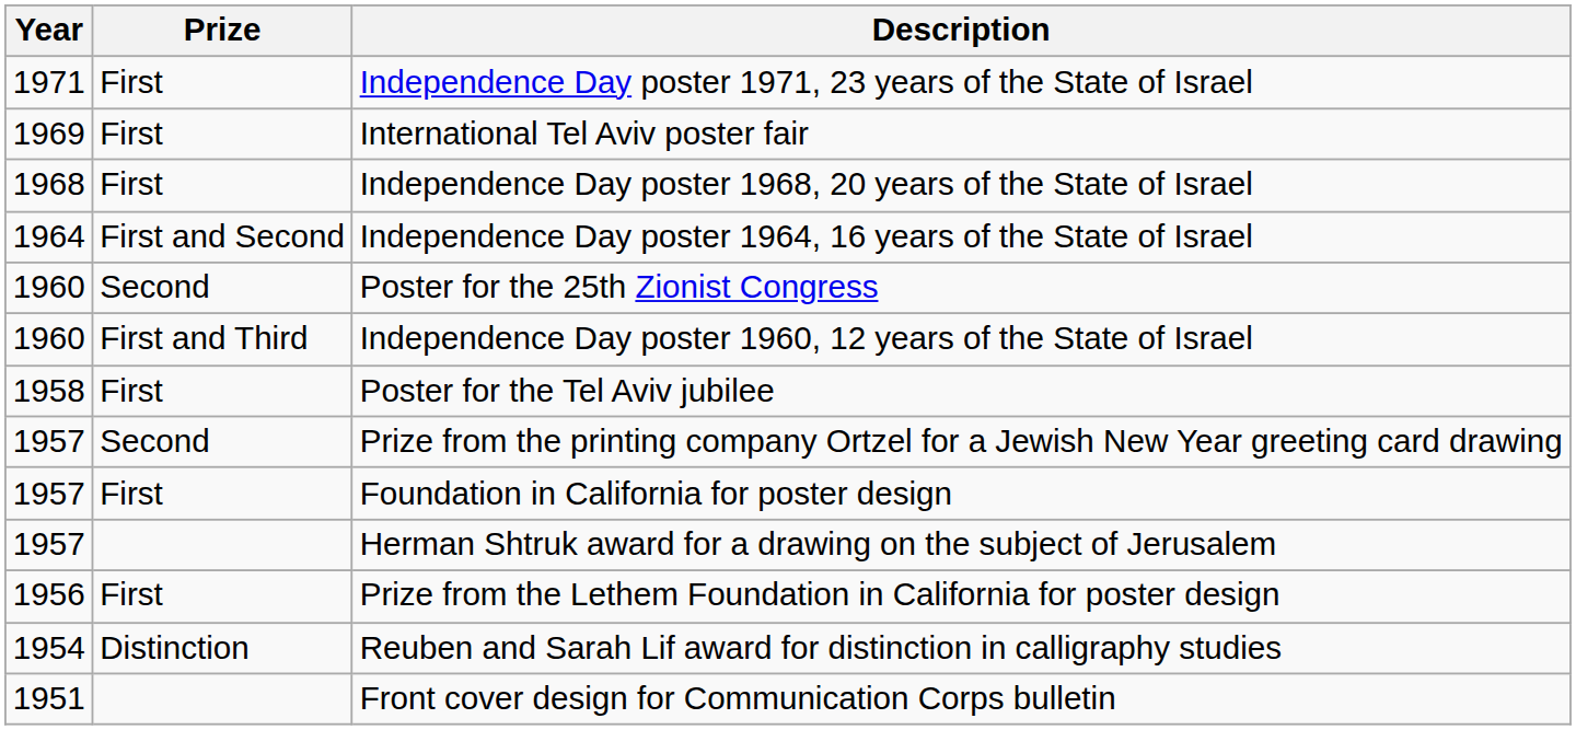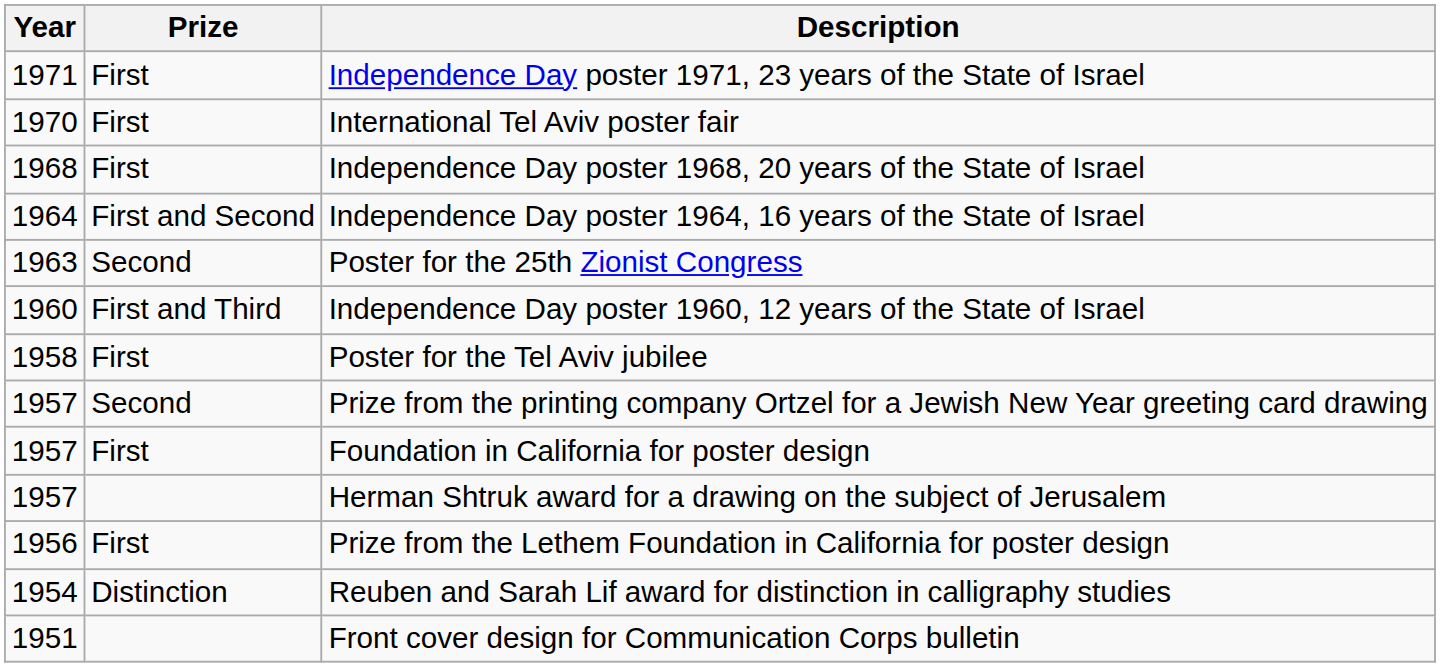 <table class="wikitable sortable">
 <tr>
 <th>Year</th>
 <th>Prize</th>
 <th>Description</th>
 </tr>
 <tr>
 <td>1971</td>
 <td>First</td>
 <td><a href='#'>Independence Day</a> poster 1971, 23 years of the State of Israel</td>
 </tr>
 <tr>
-<td>1969</td>
+<td>1970</td>
 <td>First</td>
 <td>International Tel Aviv poster fair</td>
 </tr>
 <tr>
 <td>1968</td>
 <td>First</td>
 <td>Independence Day poster 1968, 20 years of the State of Israel</td>
 </tr>
 <tr>
 <td>1964</td>
 <td>First and Second</td>
 <td>Independence Day poster 1964, 16 years of the State of Israel</td>
 </tr>
 <tr>
-<td>1960</td>
+<td>1963</td>
 <td>Second</td>
 <td>Poster for the 25th <a href='#'>Zionist Congress</a></td>
 </tr>
 <tr>
 <td>1960</td>
 <td>First and Third</td>
 <td>Independence Day poster 1960, 12 years of the State of Israel</td>
 </tr>
 <tr>
 <td>1958</td>
 <td>First</td>
 <td>Poster for the Tel Aviv jubilee</td>
 </tr>
 <tr>
 <td>1957</td>
 <td>Second</td>
 <td>Prize from the printing company Ortzel for a Jewish New Year greeting card drawing</td>
 </tr>
 <tr>
 <td>1957</td>
 <td>First</td>
 <td>Foundation in California for poster design</td>
 </tr>
 <tr>
 <td>1957</td>
 <td></td>
 <td>Herman Shtruk award for a drawing on the subject of Jerusalem</td>
 </tr>
 <tr>
 <td>1956</td>
 <td>First</td>
 <td>Prize from the Lethem Foundation in California for poster design</td>
 </tr>
 <tr>
 <td>1954</td>
 <td>Distinction</td>
 <td>Reuben and Sarah Lif award for distinction in calligraphy studies</td>
 </tr>
 <tr>
 <td>1951</td>
 <td></td>
 <td>Front cover design for Communication Corps bulletin</td>
 </tr>
 </table>
